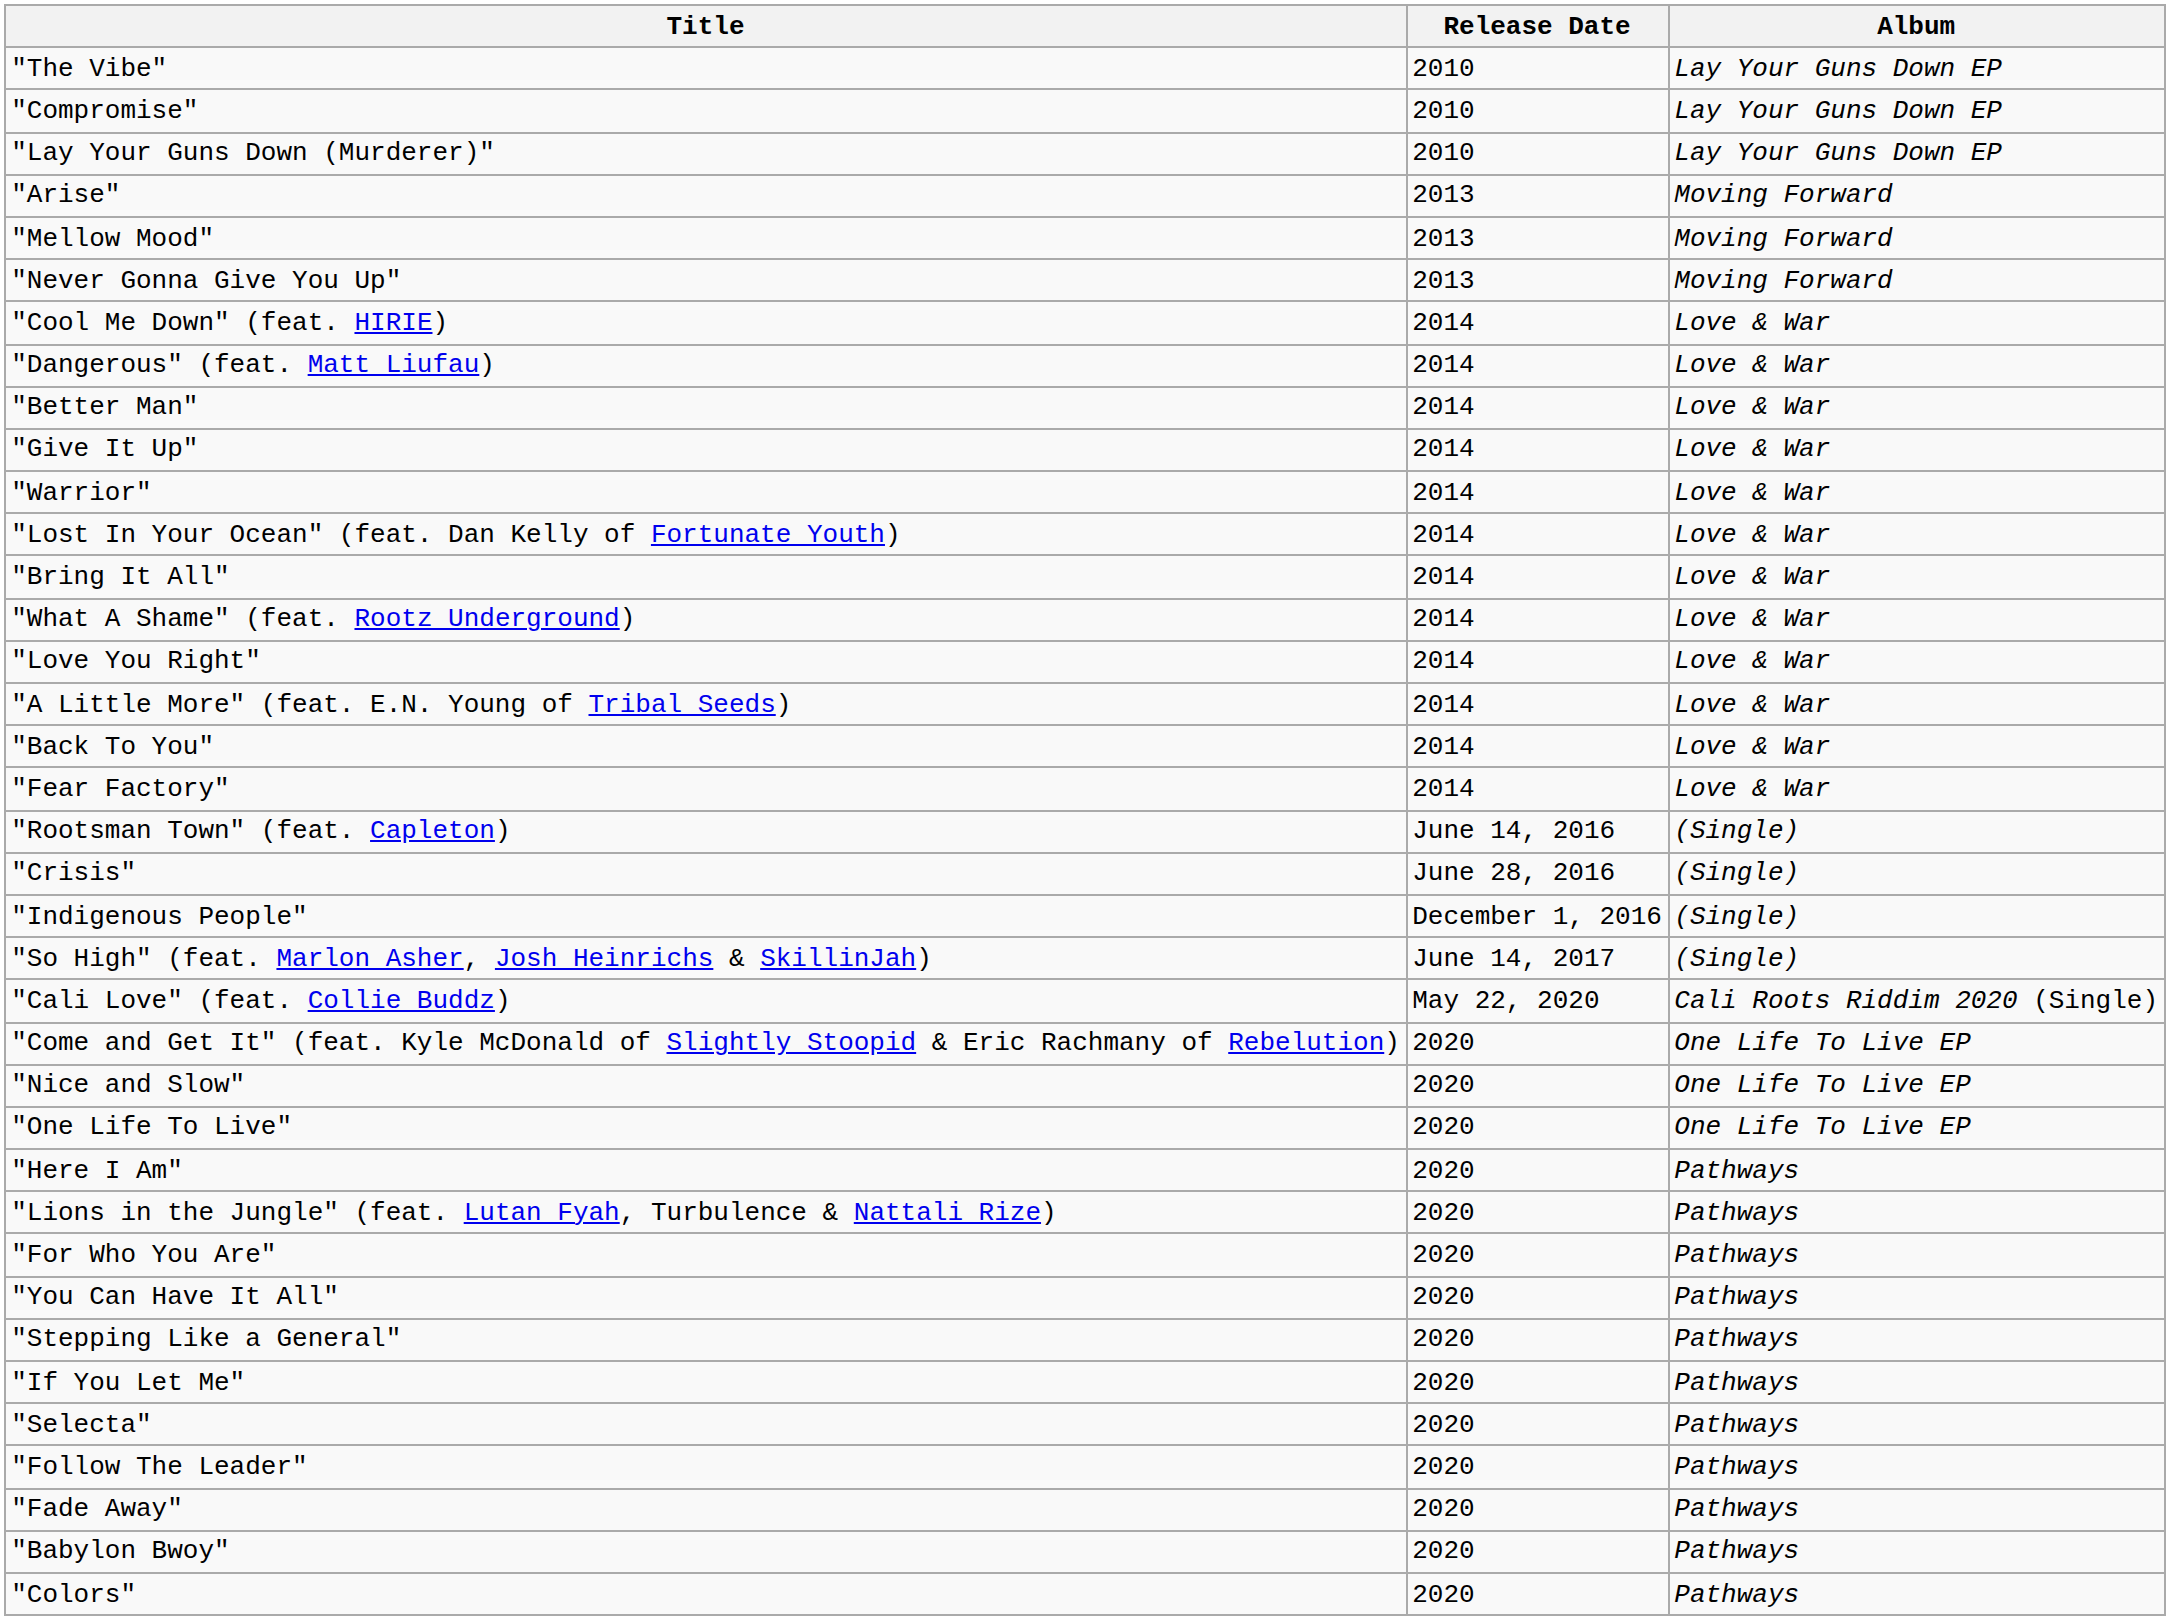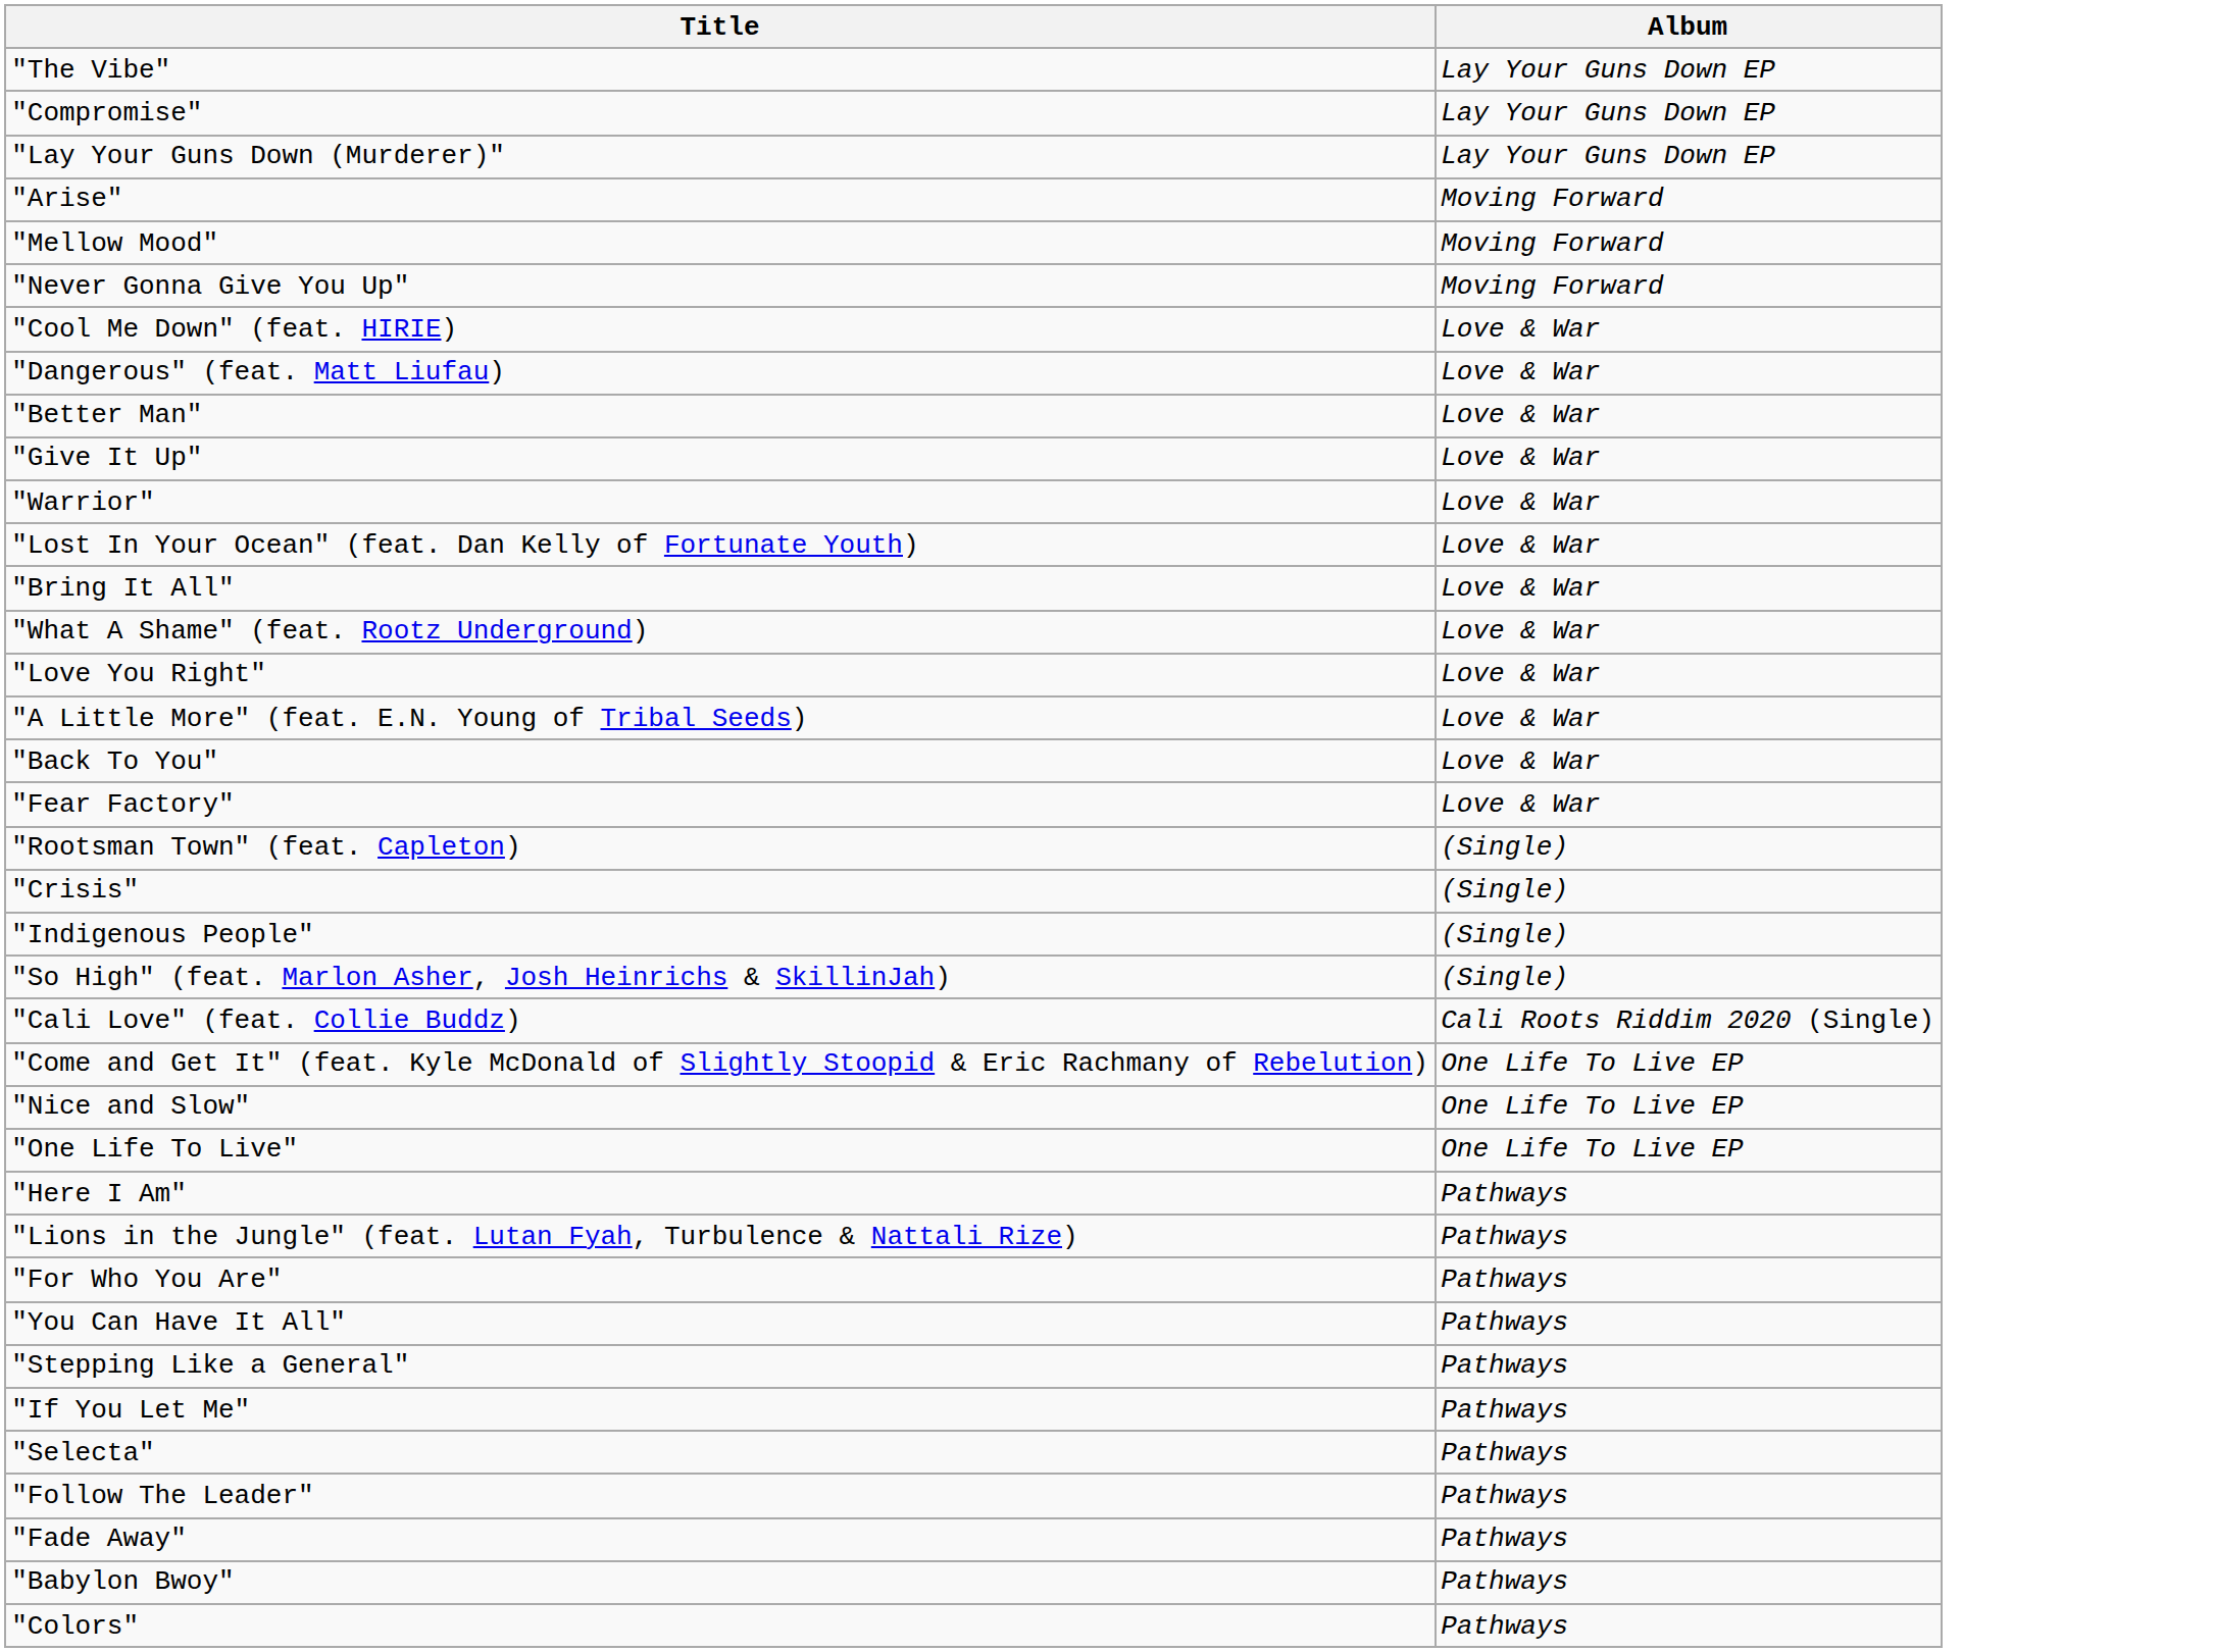 <table class="wikitable">
 <tr>
 <th>Title</th>
-<th>Release Date</th>
 <th>Album</th>
 </tr>
 <tr>
 <td>"The Vibe"</td>
-<td>2010</td>
 <td><em>Lay Your Guns Down EP</em></td>
 </tr>
 <tr>
 <td>"Compromise"</td>
-<td>2010</td>
 <td><em>Lay Your Guns Down EP</em></td>
 </tr>
 <tr>
 <td>"Lay Your Guns Down (Murderer)"</td>
-<td>2010</td>
 <td><em>Lay Your Guns Down EP</em></td>
 </tr>
 <tr>
 <td>"Arise"</td>
-<td>2013</td>
 <td><em>Moving Forward</em></td>
 </tr>
 <tr>
 <td>"Mellow Mood"</td>
-<td>2013</td>
 <td><em>Moving Forward</em></td>
 </tr>
 <tr>
 <td>"Never Gonna Give You Up"</td>
-<td>2013</td>
 <td><em>Moving Forward</em></td>
 </tr>
 <tr>
 <td>"Cool Me Down" (feat. <a href='#'>HIRIE</a>)</td>
-<td>2014</td>
 <td><em>Love & War</em></td>
 </tr>
 <tr>
 <td>"Dangerous" (feat. <a href='#'>Matt Liufau</a>)</td>
-<td>2014</td>
 <td><em>Love & War</em></td>
 </tr>
 <tr>
 <td>"Better Man"</td>
-<td>2014</td>
 <td><em>Love & War</em></td>
 </tr>
 <tr>
 <td>"Give It Up"</td>
-<td>2014</td>
 <td><em>Love & War</em></td>
 </tr>
 <tr>
 <td>"Warrior"</td>
-<td>2014</td>
 <td><em>Love & War</em></td>
 </tr>
 <tr>
 <td>"Lost In Your Ocean" (feat. Dan Kelly of <a href='#'>Fortunate Youth</a>)</td>
-<td>2014</td>
 <td><em>Love & War</em></td>
 </tr>
 <tr>
 <td>"Bring It All"</td>
-<td>2014</td>
 <td><em>Love & War</em></td>
 </tr>
 <tr>
 <td>"What A Shame" (feat. <a href='#'>Rootz Underground</a>)</td>
-<td>2014</td>
 <td><em>Love & War</em></td>
 </tr>
 <tr>
 <td>"Love You Right"</td>
-<td>2014</td>
 <td><em>Love & War</em></td>
 </tr>
 <tr>
 <td>"A Little More" (feat. E.N. Young of <a href='#'>Tribal Seeds</a>)</td>
-<td>2014</td>
 <td><em>Love & War</em></td>
 </tr>
 <tr>
 <td>"Back To You"</td>
-<td>2014</td>
 <td><em>Love & War</em></td>
 </tr>
 <tr>
 <td>"Fear Factory"</td>
-<td>2014</td>
 <td><em>Love & War</em></td>
 </tr>
 <tr>
 <td>"Rootsman Town" (feat. <a href='#'>Capleton</a>)</td>
-<td>June 14, 2016</td>
 <td><em>(Single)</em></td>
 </tr>
 <tr>
 <td>"Crisis"</td>
-<td>June 28, 2016</td>
 <td><em>(Single)</em></td>
 </tr>
 <tr>
 <td>"Indigenous People"</td>
-<td>December 1, 2016</td>
 <td><em>(Single)</em></td>
 </tr>
 <tr>
 <td>"So High" (feat. <a href='#'>Marlon Asher</a>, <a href='#'>Josh Heinrichs</a> & <a href='#'>SkillinJah</a>)</td>
-<td>June 14, 2017</td>
 <td><em>(Single)</em></td>
 </tr>
 <tr>
 <td>"Cali Love" (feat. <a href='#'>Collie Buddz</a>)</td>
-<td>May 22, 2020</td>
 <td><em>Cali Roots Riddim 2020</em> (Single)</td>
 </tr>
 <tr>
 <td>"Come and Get It" (feat. Kyle McDonald of <a href='#'>Slightly Stoopid</a> & Eric Rachmany of <a href='#'>Rebelution</a>)</td>
-<td>2020</td>
 <td><em>One Life To Live EP</em></td>
 </tr>
 <tr>
 <td>"Nice and Slow"</td>
-<td>2020</td>
 <td><em>One Life To Live EP</em></td>
 </tr>
 <tr>
 <td>"One Life To Live"</td>
-<td>2020</td>
 <td><em>One Life To Live EP</em></td>
 </tr>
 <tr>
 <td>"Here I Am"</td>
-<td>2020</td>
 <td><em>Pathways</em></td>
 </tr>
 <tr>
 <td>"Lions in the Jungle" (feat. <a href='#'>Lutan Fyah</a>, Turbulence & <a href='#'>Nattali Rize</a>)</td>
-<td>2020</td>
 <td><em>Pathways</em></td>
 </tr>
 <tr>
 <td>"For Who You Are"</td>
-<td>2020</td>
 <td><em>Pathways</em></td>
 </tr>
 <tr>
 <td>"You Can Have It All"</td>
-<td>2020</td>
 <td><em>Pathways</em></td>
 </tr>
 <tr>
 <td>"Stepping Like a General"</td>
-<td>2020</td>
 <td><em>Pathways</em></td>
 </tr>
 <tr>
 <td>"If You Let Me"</td>
-<td>2020</td>
 <td><em>Pathways</em></td>
 </tr>
 <tr>
 <td>"Selecta"</td>
-<td>2020</td>
 <td><em>Pathways</em></td>
 </tr>
 <tr>
 <td>"Follow The Leader"</td>
-<td>2020</td>
 <td><em>Pathways</em></td>
 </tr>
 <tr>
 <td>"Fade Away"</td>
-<td>2020</td>
 <td><em>Pathways</em></td>
 </tr>
 <tr>
 <td>"Babylon Bwoy"</td>
-<td>2020</td>
 <td><em>Pathways</em></td>
 </tr>
 <tr>
 <td>"Colors"</td>
-<td>2020</td>
 <td><em>Pathways</em></td>
 </tr>
 </table>
